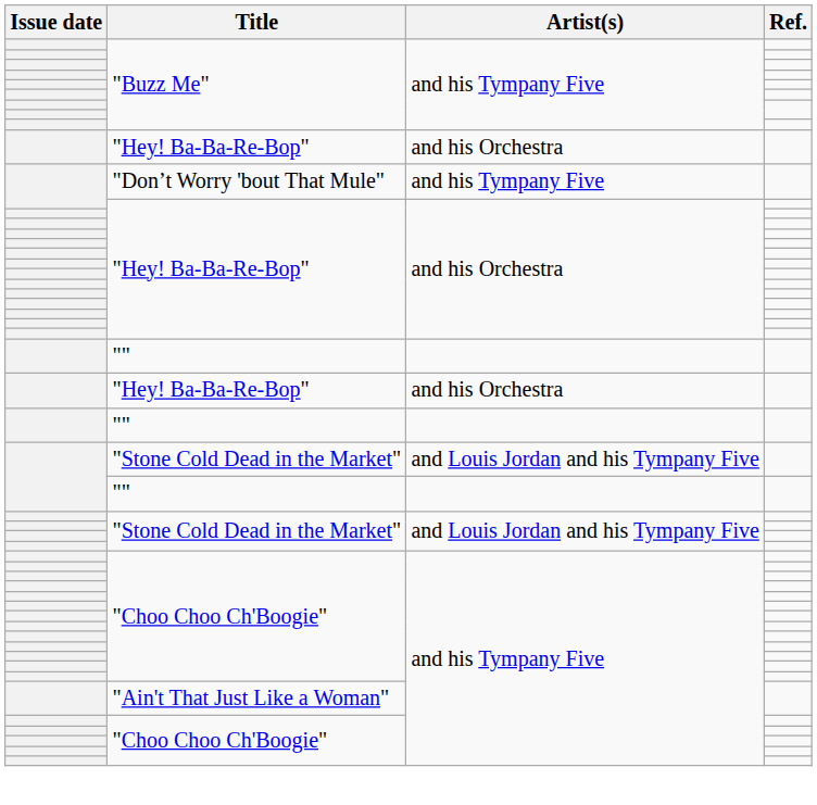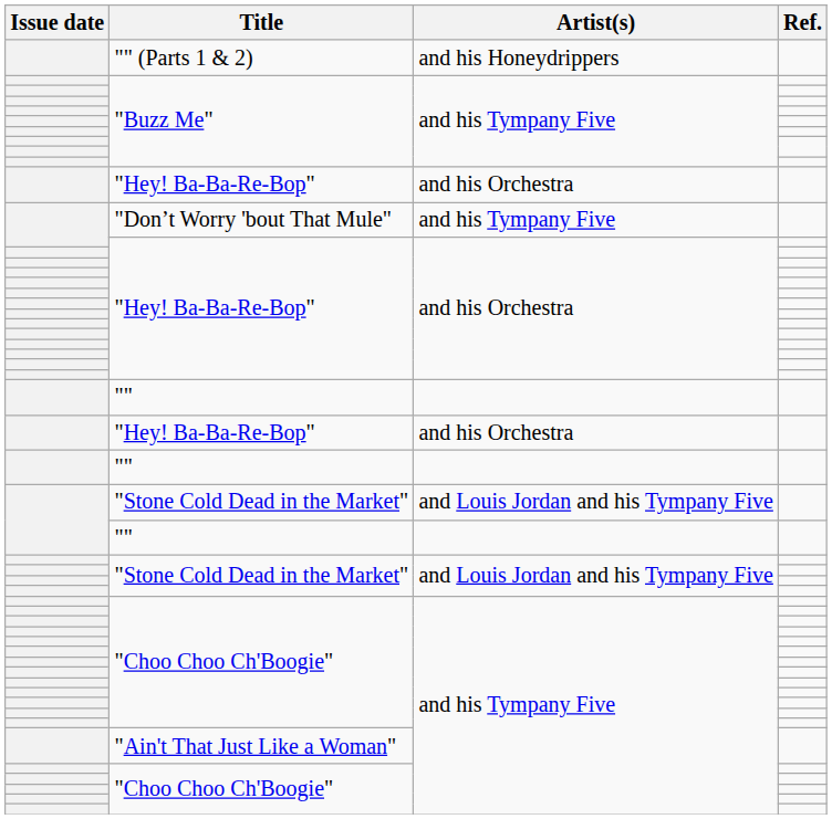 <table class="wikitable sortable plainrowheaders">
 <tr>
 <th scope=col>Issue date</th>
 <th scope=col>Title</th>
 <th scope=col>Artist(s)</th>
 <th scope=col class=unsortable>Ref.</th>
+</tr>
+<tr>
+<th scope=row></th>
+<td>"" (Parts 1 & 2)</td>
+<td> and his Honeydrippers</td>
+<td align=center></td>
 </tr>
 <tr>
 <th scope=row></th>
 <td rowspan=9>"<a href='#'>Buzz Me</a>"</td>
 <td rowspan=9> and his <a href='#'>Tympany Five</a></td>
 <td align=center></td>
 </tr>
 <tr>
 <th scope=row></th>
 <td align=center></td>
 </tr>
 <tr>
 <th scope=row></th>
 <td align=center></td>
 </tr>
 <tr>
 <th scope=row></th>
 <td align=center></td>
 </tr>
 <tr>
 <th scope=row></th>
 <td align=center></td>
 </tr>
 <tr>
 <th scope=row></th>
 <td align=center></td>
 </tr>
 <tr>
 <th scope=row></th>
 <td align=center rowspan=2></td>
 </tr>
 <tr>
 <th scope=row></th>
 </tr>
 <tr>
 <th scope=row></th>
 <td align=center></td>
 </tr>
 <tr>
 <th scope=row></th>
 <td>"<a href='#'>Hey! Ba-Ba-Re-Bop</a>"</td>
 <td> and his Orchestra</td>
 <td align=center></td>
 </tr>
 <tr>
 <th scope=rowgroup rowspan=2></th>
 <td>"Don’t Worry 'bout That Mule"</td>
 <td> and his <a href='#'>Tympany Five</a></td>
 <td align=center></td>
 </tr>
 <tr>
 <td rowspan=14>"<a href='#'>Hey! Ba-Ba-Re-Bop</a>"</td>
 <td rowspan=14> and his Orchestra</td>
 <td align=center></td>
 </tr>
 <tr>
 <th scope=row></th>
 <td align=center></td>
 </tr>
 <tr>
 <th scope=row></th>
 <td align=center></td>
 </tr>
 <tr>
 <th scope=row></th>
 <td align=center></td>
 </tr>
 <tr>
 <th scope=row></th>
 <td align=center></td>
 </tr>
 <tr>
 <th scope=row></th>
 <td align=center></td>
 </tr>
 <tr>
 <th scope=row></th>
 <td align=center></td>
 </tr>
 <tr>
 <th scope=row></th>
 <td align=center></td>
 </tr>
 <tr>
 <th scope=row></th>
 <td align=center></td>
 </tr>
 <tr>
 <th scope=row></th>
 <td align=center></td>
 </tr>
 <tr>
 <th scope=row></th>
 <td align=center></td>
 </tr>
 <tr>
 <th scope=row></th>
 <td align=center></td>
 </tr>
 <tr>
 <th scope=row></th>
 <td align=center></td>
 </tr>
 <tr>
 <th scope=row></th>
 <td align=center></td>
 </tr>
 <tr>
 <th scope=row></th>
 <td>""</td>
 <td></td>
 <td align=center></td>
 </tr>
 <tr>
 <th scope=row></th>
 <td rowspan=1>"<a href='#'>Hey! Ba-Ba-Re-Bop</a>"</td>
 <td rowspan=1> and his Orchestra</td>
 <td align=center></td>
 </tr>
 <tr>
 <th scope=row></th>
 <td>""</td>
 <td></td>
 <td align=center></td>
 </tr>
 <tr>
 <th scope=rowgroup rowspan=2></th>
 <td>"<a href='#'>Stone Cold Dead in the Market</a>"</td>
 <td> and <a href='#'>Louis Jordan</a> and his <a href='#'>Tympany Five</a></td>
 <td align=center></td>
 </tr>
 <tr>
 <td>""</td>
 <td></td>
 <td align=center></td>
 </tr>
 <tr>
 <th scope=row></th>
 <td rowspan=4>"<a href='#'>Stone Cold Dead in the Market</a>"</td>
 <td rowspan=4> and <a href='#'>Louis Jordan</a> and his <a href='#'>Tympany Five</a></td>
 <td align=center></td>
 </tr>
 <tr>
 <th scope=row></th>
 <td align=center></td>
 </tr>
 <tr>
 <th scope=row></th>
 <td align=center></td>
 </tr>
 <tr>
 <th scope=row></th>
 <td align=center></td>
 </tr>
 <tr>
 <th scope=row></th>
 <td rowspan=13>"<a href='#'>Choo Choo Ch'Boogie</a>"</td>
 <td rowspan=19> and his <a href='#'>Tympany Five</a></td>
 <td align=center></td>
 </tr>
 <tr>
 <th scope=row></th>
 <td align=center></td>
 </tr>
 <tr>
 <th scope=row></th>
 <td align=center></td>
 </tr>
 <tr>
 <th scope=row></th>
 <td align=center></td>
 </tr>
 <tr>
 <th scope=row></th>
 <td align=center></td>
 </tr>
 <tr>
 <th scope=row></th>
 <td align=center></td>
 </tr>
 <tr>
 <th scope=row></th>
 <td align=center></td>
 </tr>
 <tr>
 <th scope=row></th>
 <td align=center></td>
 </tr>
 <tr>
 <th scope=row></th>
 <td align=center></td>
 </tr>
 <tr>
 <th scope=row></th>
 <td align=center></td>
 </tr>
 <tr>
 <th scope=row></th>
 <td align=center></td>
 </tr>
 <tr>
 <th scope=row></th>
 <td align=center></td>
 </tr>
 <tr>
 <th scope=row></th>
 <td align=center></td>
 </tr>
 <tr>
 <th scope=row></th>
 <td>"<a href='#'>Ain't That Just Like a Woman</a>"</td>
 <td align=center></td>
 </tr>
 <tr>
 <th scope=row></th>
 <td rowspan=5>"<a href='#'>Choo Choo Ch'Boogie</a>"</td>
 <td align=center></td>
 </tr>
 <tr>
 <th scope=row></th>
 <td align=center></td>
 </tr>
 <tr>
 <th scope=row></th>
 <td align=center></td>
 </tr>
 <tr>
 <th scope=row></th>
 <td align=center></td>
 </tr>
 <tr>
 <th scope=row></th>
 <td align=center></td>
 </tr>
 </table>
